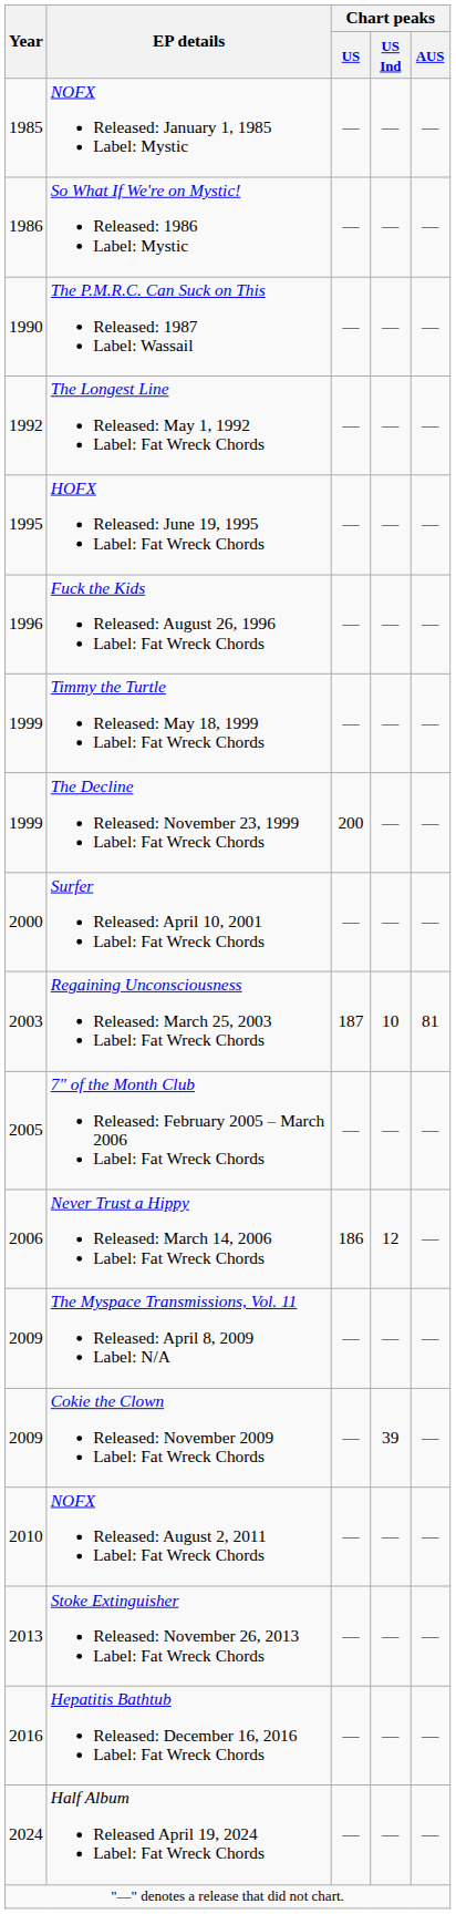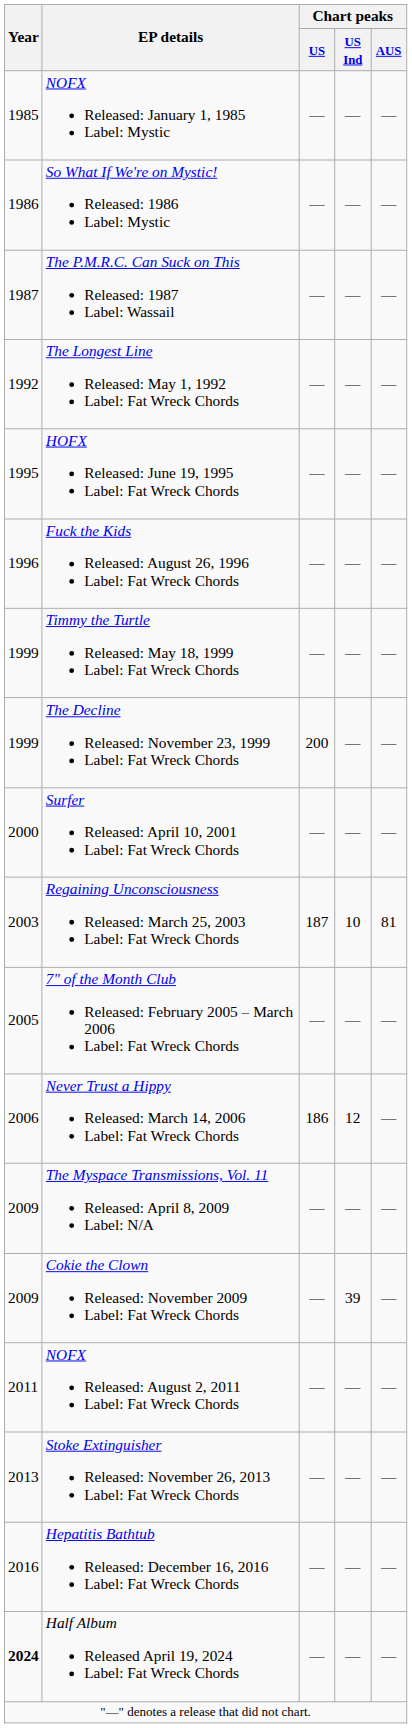 <table class="wikitable">
 <tr>
 <th rowspan="2">Year</th>
 <th rowspan="2" style="width:260px;">EP details</th>
 <th colspan="3">Chart peaks</th>
 </tr>
 <tr>
 <th style="width:30px;"><small><a href='#'>US</a></small><br></th>
 <th style="width:30px;"><small><a href='#'>US Ind</a></small><br></th>
 <th style="width:30px;"><small><a href='#'>AUS</a></small><br></th>
 </tr>
 <tr>
 <td>1985</td>
 <td><em><a href='#'>NOFX</a></em><br><ul><li>Released: January 1, 1985</li><li>Label: Mystic</li></ul></td>
 <td style="text-align:center;">—</td>
 <td style="text-align:center;">—</td>
 <td style="text-align:center;">—</td>
 </tr>
 <tr>
 <td>1986</td>
 <td><em><a href='#'>So What If We're on Mystic!</a></em><br><ul><li>Released: 1986</li><li>Label: Mystic</li></ul></td>
 <td style="text-align:center;">—</td>
 <td style="text-align:center;">—</td>
 <td style="text-align:center;">—</td>
 </tr>
 <tr>
-<td>1990</td>
+<td>1987</td>
 <td><em><a href='#'>The P.M.R.C. Can Suck on This</a></em><br><ul><li>Released: 1987</li><li>Label: Wassail</li></ul></td>
 <td style="text-align:center;">—</td>
 <td style="text-align:center;">—</td>
 <td style="text-align:center;">—</td>
 </tr>
 <tr>
 <td>1992</td>
 <td><em><a href='#'>The Longest Line</a></em><br><ul><li>Released: May 1, 1992</li><li>Label: Fat Wreck Chords</li></ul></td>
 <td style="text-align:center;">—</td>
 <td style="text-align:center;">—</td>
 <td style="text-align:center;">—</td>
 </tr>
 <tr>
 <td>1995</td>
 <td><em><a href='#'>HOFX</a></em><br><ul><li>Released: June 19, 1995</li><li>Label: Fat Wreck Chords</li></ul></td>
 <td style="text-align:center;">—</td>
 <td style="text-align:center;">—</td>
 <td style="text-align:center;">—</td>
 </tr>
 <tr>
 <td>1996</td>
 <td><em><a href='#'>Fuck the Kids</a></em><br><ul><li>Released: August 26, 1996</li><li>Label: Fat Wreck Chords</li></ul></td>
 <td style="text-align:center;">—</td>
 <td style="text-align:center;">—</td>
 <td style="text-align:center;">—</td>
 </tr>
 <tr>
 <td>1999</td>
 <td><em><a href='#'>Timmy the Turtle</a></em><br><ul><li>Released: May 18, 1999</li><li>Label: Fat Wreck Chords</li></ul></td>
 <td style="text-align:center;">—</td>
 <td style="text-align:center;">—</td>
 <td style="text-align:center;">—</td>
 </tr>
 <tr>
 <td>1999</td>
 <td><em><a href='#'>The Decline</a></em><br><ul><li>Released: November 23, 1999</li><li>Label: Fat Wreck Chords</li></ul></td>
 <td style="text-align:center;">200</td>
 <td style="text-align:center;">—</td>
 <td style="text-align:center;">—</td>
 </tr>
 <tr>
 <td>2000</td>
 <td><em><a href='#'>Surfer</a></em><br><ul><li>Released: April 10, 2001</li><li>Label: Fat Wreck Chords</li></ul></td>
 <td style="text-align:center;">—</td>
 <td style="text-align:center;">—</td>
 <td style="text-align:center;">—</td>
 </tr>
 <tr>
 <td>2003</td>
 <td><em><a href='#'>Regaining Unconsciousness</a></em><br><ul><li>Released: March 25, 2003</li><li>Label: Fat Wreck Chords</li></ul></td>
 <td style="text-align:center;">187</td>
 <td style="text-align:center;">10</td>
 <td style="text-align:center;">81</td>
 </tr>
 <tr>
 <td>2005</td>
 <td><em><a href='#'>7" of the Month Club</a></em><br><ul><li>Released: February 2005 – March 2006</li><li>Label: Fat Wreck Chords</li></ul></td>
 <td style="text-align:center;">—</td>
 <td style="text-align:center;">—</td>
 <td style="text-align:center;">—</td>
 </tr>
 <tr>
 <td>2006</td>
 <td><em><a href='#'>Never Trust a Hippy</a></em><br><ul><li>Released: March 14, 2006</li><li>Label: Fat Wreck Chords</li></ul></td>
 <td style="text-align:center;">186</td>
 <td style="text-align:center;">12</td>
 <td style="text-align:center;">—</td>
 </tr>
 <tr>
 <td>2009</td>
 <td><em><a href='#'>The Myspace Transmissions, Vol. 11</a></em><br><ul><li>Released: April 8, 2009</li><li>Label: N/A</li></ul></td>
 <td style="text-align:center;">—</td>
 <td style="text-align:center;">—</td>
 <td style="text-align:center;">—</td>
 </tr>
 <tr>
 <td>2009</td>
 <td><em><a href='#'>Cokie the Clown</a></em><br><ul><li>Released: November 2009</li><li>Label: Fat Wreck Chords</li></ul></td>
 <td style="text-align:center;">—</td>
 <td style="text-align:center;">39</td>
 <td style="text-align:center;">—</td>
 </tr>
 <tr>
-<td>2010</td>
+<td>2011</td>
 <td><em><a href='#'>NOFX</a></em><br><ul><li>Released: August 2, 2011</li><li>Label: Fat Wreck Chords</li></ul></td>
 <td style="text-align:center;">—</td>
 <td style="text-align:center;">—</td>
 <td style="text-align:center;">—</td>
 </tr>
 <tr>
 <td>2013</td>
 <td><em><a href='#'>Stoke Extinguisher</a></em><br><ul><li>Released: November 26, 2013</li><li>Label: Fat Wreck Chords</li></ul></td>
 <td style="text-align:center;">—</td>
 <td style="text-align:center;">—</td>
 <td style="text-align:center;">—</td>
 </tr>
 <tr>
 <td>2016</td>
 <td><em><a href='#'>Hepatitis Bathtub</a></em><br><ul><li>Released: December 16, 2016</li><li>Label: Fat Wreck Chords</li></ul></td>
 <td style="text-align:center;">—</td>
 <td style="text-align:center;">—</td>
 <td style="text-align:center;">—</td>
 </tr>
 <tr>
-<td>2024</td>
+<td><strong>2024</strong></td>
 <td><em>Half Album</em><br><ul><li>Released April 19, 2024</li><li>Label: Fat Wreck Chords</li></ul></td>
 <td style="text-align:center;">—</td>
 <td style="text-align:center;">—</td>
 <td style="text-align:center;">—</td>
 </tr>
 <tr>
 <td colspan="15" style="text-align:center; font-size:85%">"—" denotes a release that did not chart.</td>
 </tr>
 </table>
